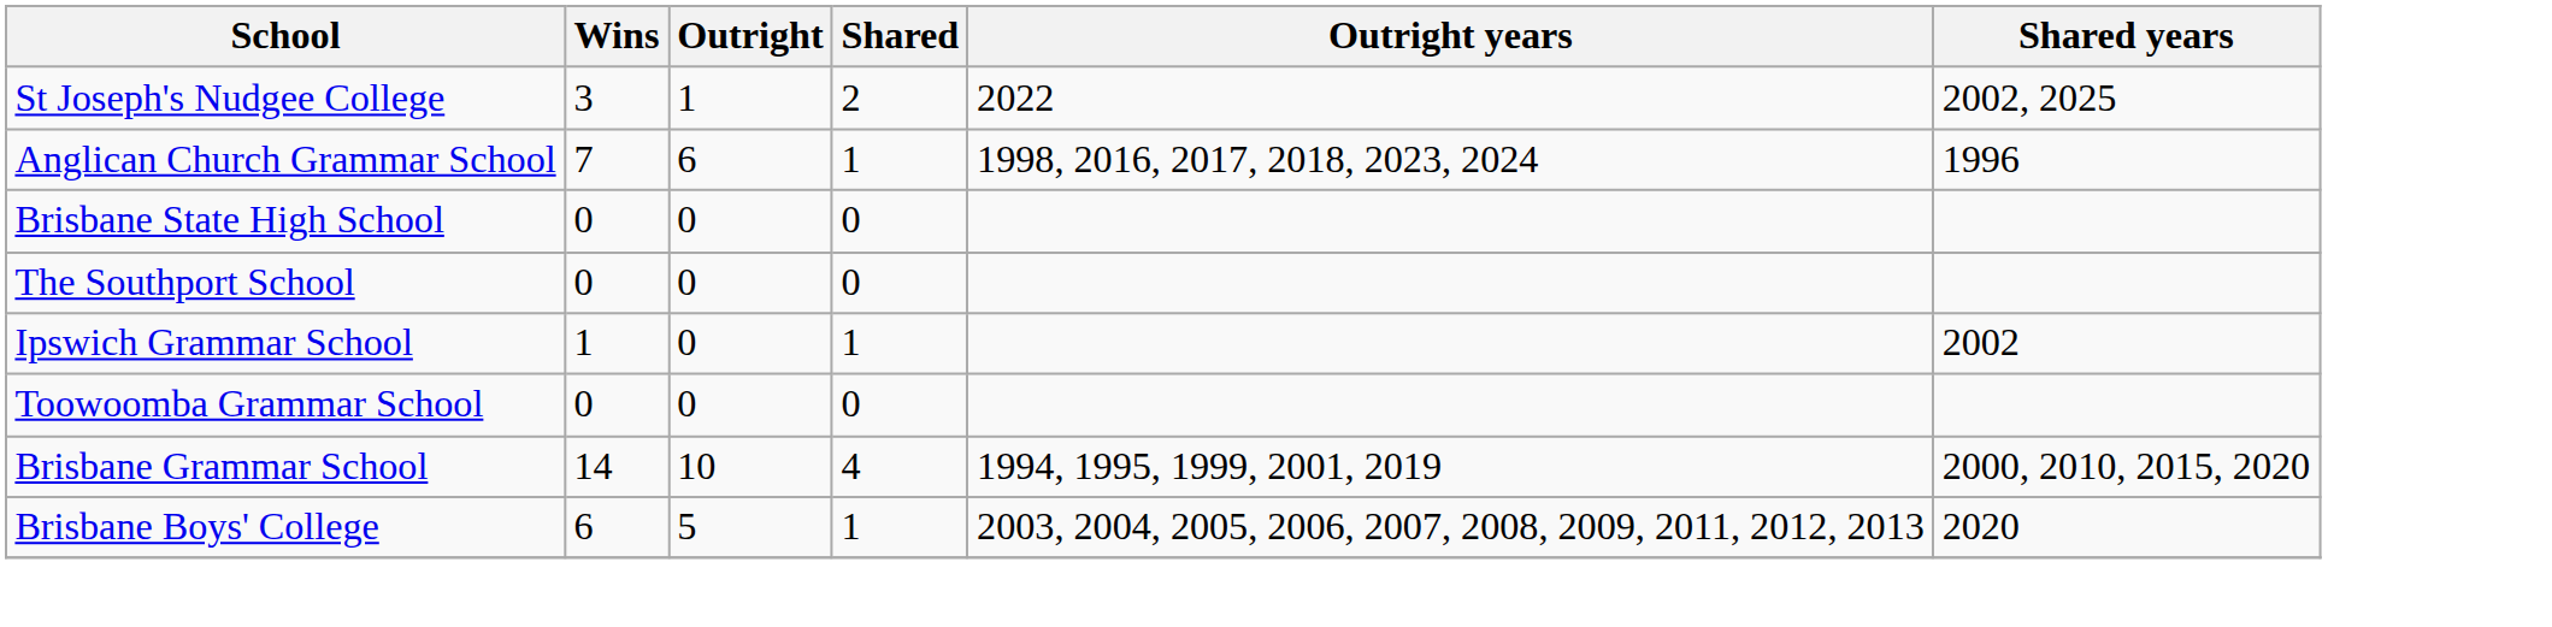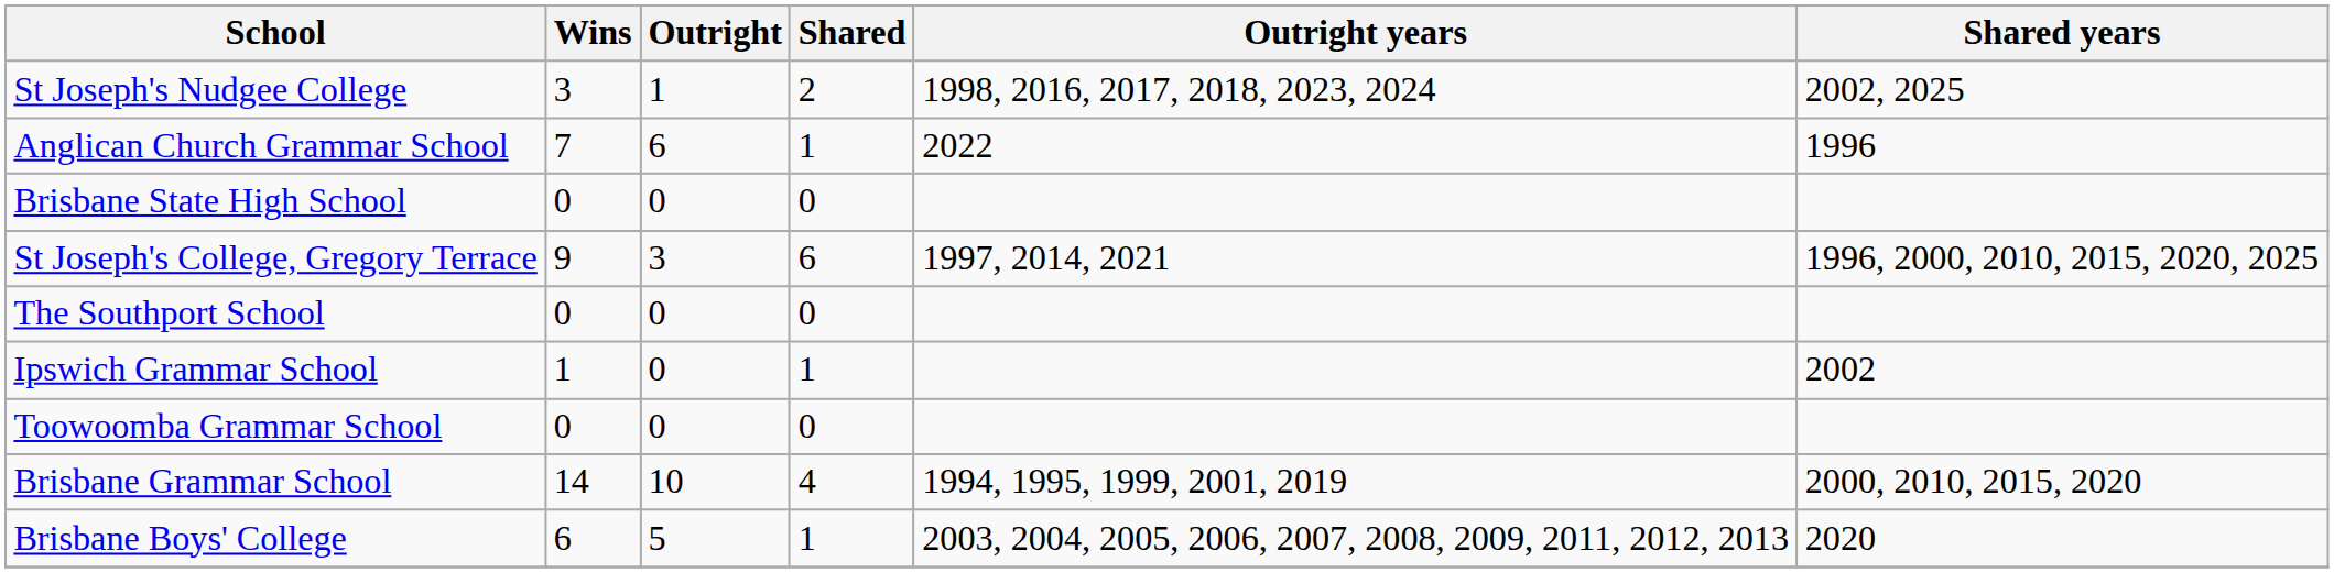 <table class="wikitable sortable">
 <tr>
 <th>School</th>
 <th>Wins</th>
 <th>Outright</th>
 <th>Shared</th>
 <th>Outright years</th>
 <th>Shared years</th>
 </tr>
 <tr>
 <td><a href='#'>St Joseph's Nudgee College</a></td>
 <td>3</td>
 <td>1</td>
 <td>2</td>
-<td>2022</td>
+<td>1998, 2016, 2017, 2018, 2023, 2024</td>
 <td>2002, 2025</td>
 </tr>
 <tr>
 <td><a href='#'>Anglican Church Grammar School</a></td>
 <td>7</td>
 <td>6</td>
 <td>1</td>
-<td>1998, 2016, 2017, 2018, 2023, 2024</td>
+<td>2022</td>
 <td>1996</td>
 </tr>
 <tr>
 <td><a href='#'>Brisbane State High School</a></td>
 <td>0</td>
 <td>0</td>
 <td>0</td>
 <td></td>
 <td></td>
+</tr>
+<tr>
+<td><a href='#'>St Joseph's College, Gregory Terrace</a></td>
+<td>9</td>
+<td>3</td>
+<td>6</td>
+<td>1997, 2014, 2021</td>
+<td>1996, 2000, 2010, 2015, 2020, 2025</td>
 </tr>
 <tr>
 <td><a href='#'>The Southport School</a></td>
 <td>0</td>
 <td>0</td>
 <td>0</td>
 <td></td>
 <td></td>
 </tr>
 <tr>
 <td><a href='#'>Ipswich Grammar School</a></td>
 <td>1</td>
 <td>0</td>
 <td>1</td>
 <td></td>
 <td>2002</td>
 </tr>
 <tr>
 <td><a href='#'>Toowoomba Grammar School</a></td>
 <td>0</td>
 <td>0</td>
 <td>0</td>
 <td></td>
 <td></td>
 </tr>
 <tr>
 <td><a href='#'>Brisbane Grammar School</a></td>
 <td>14</td>
 <td>10</td>
 <td>4</td>
 <td>1994, 1995, 1999, 2001, 2019</td>
 <td>2000, 2010, 2015, 2020</td>
 </tr>
 <tr>
 <td><a href='#'>Brisbane Boys' College</a></td>
 <td>6</td>
 <td>5</td>
 <td>1</td>
 <td>2003, 2004, 2005, 2006, 2007, 2008, 2009, 2011, 2012, 2013</td>
 <td>2020</td>
 </tr>
 <tr>
 </tr>
 </table>
